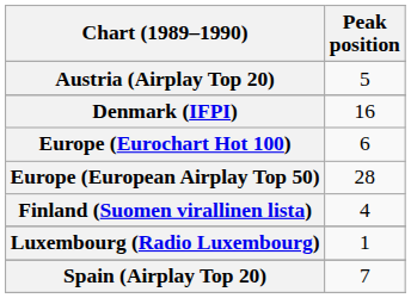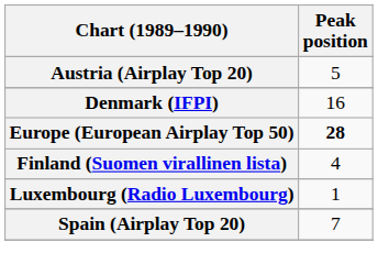 <table class="wikitable sortable plainrowheaders" style="text-align:center">
 <tr>
 <th>Chart (1989–1990)</th>
 <th>Peak<br>position</th>
 </tr>
 <tr>
 </tr>
 <tr>
 <th scope="row">Austria (Airplay Top 20)</th>
 <td align="center">5</td>
 </tr>
 <tr>
 </tr>
 <tr>
 <th scope="row">Denmark (<a href='#'>IFPI</a>)</th>
 <td>16</td>
 </tr>
 <tr>
-<th scope="row">Europe (<a href='#'>Eurochart Hot 100</a>)</th>
-<td>6</td>
-</tr>
-<tr>
 <th scope="row">Europe (European Airplay Top 50)</th>
-<td align="center">28</td>
+<td align="center"><strong>28</strong></td>
 </tr>
 <tr>
 <th scope="row">Finland (<a href='#'>Suomen virallinen lista</a>)</th>
 <td align="center">4</td>
 </tr>
 <tr>
 </tr>
 <tr>
 </tr>
 <tr>
 <th scope="row">Luxembourg (<a href='#'>Radio Luxembourg</a>)</th>
 <td align="center">1</td>
 </tr>
 <tr>
 </tr>
 <tr>
 </tr>
 <tr>
 <th scope="row">Spain (Airplay Top 20)</th>
 <td align="center">7</td>
 </tr>
 <tr>
 </tr>
 <tr>
 </tr>
 </table>
